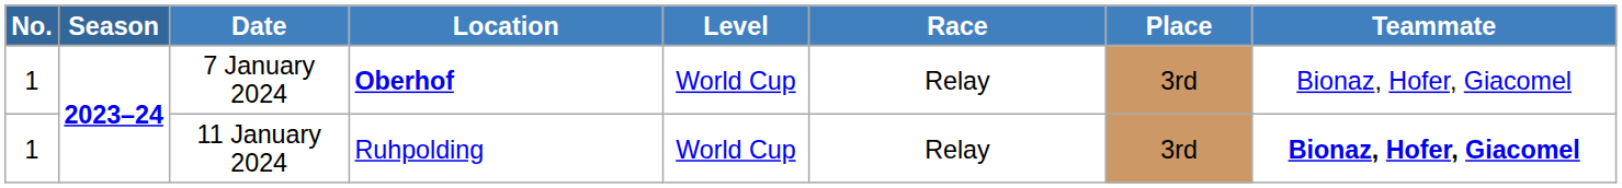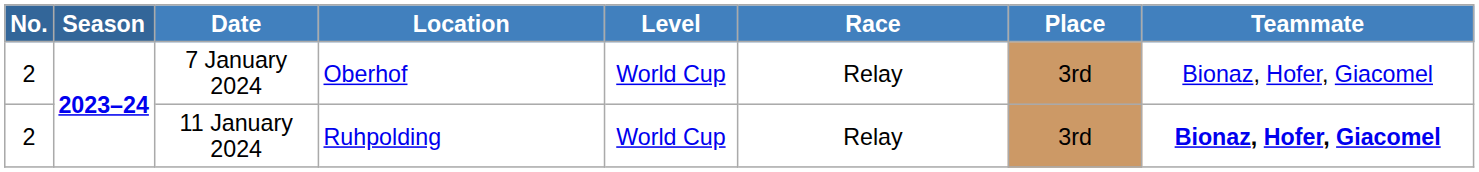 <table class="wikitable sortable" style="font-size:95%; text-align:center; border:grey solid 1px; border-collapse:collapse; background:#ffffff;">
 <tr style="background:#efefef;">
 <th style="background-color:#369; color:white;">No.</th>
 <th style="background-color:#369; color:white;">Season</th>
 <th style="background-color:#4180be; color:white; width:100px;">Date</th>
 <th style="background-color:#4180be; color:white; width:180px;">Location</th>
 <th style="background-color:#4180be; color:white; width:80px;">Level</th>
 <th style="background-color:#4180be; color:white; width:170px;">Race</th>
 <th style="background-color:#4180be; color:white; width:80px;">Place</th>
 <th style="background-color:#4180be; color:white; width:210px;">Teammate</th>
 </tr>
 <tr>
-<td>1</td>
+<td>2</td>
 <td rowspan=2 align=center><strong><a href='#'>2023–24</a></strong></td>
 <td>7 January 2024</td>
-<td align=left><strong> <a href='#'>Oberhof</a></strong></td>
+<td align=left> <a href='#'>Oberhof</a></td>
 <td><a href='#'>World Cup</a></td>
 <td>Relay</td>
 <td align=center bgcolor="cc9966">3rd</td>
 <td><a href='#'>Bionaz</a>, <a href='#'>Hofer</a>, <a href='#'>Giacomel</a></td>
 </tr>
 <tr>
-<td>1</td>
+<td>2</td>
 <td>11 January 2024</td>
 <td align=left> <a href='#'>Ruhpolding</a></td>
 <td><a href='#'>World Cup</a></td>
 <td>Relay</td>
 <td align=center bgcolor="cc9966">3rd</td>
 <td><strong><a href='#'>Bionaz</a>, <a href='#'>Hofer</a>, <a href='#'>Giacomel</a></strong></td>
 </tr>
 </table>
